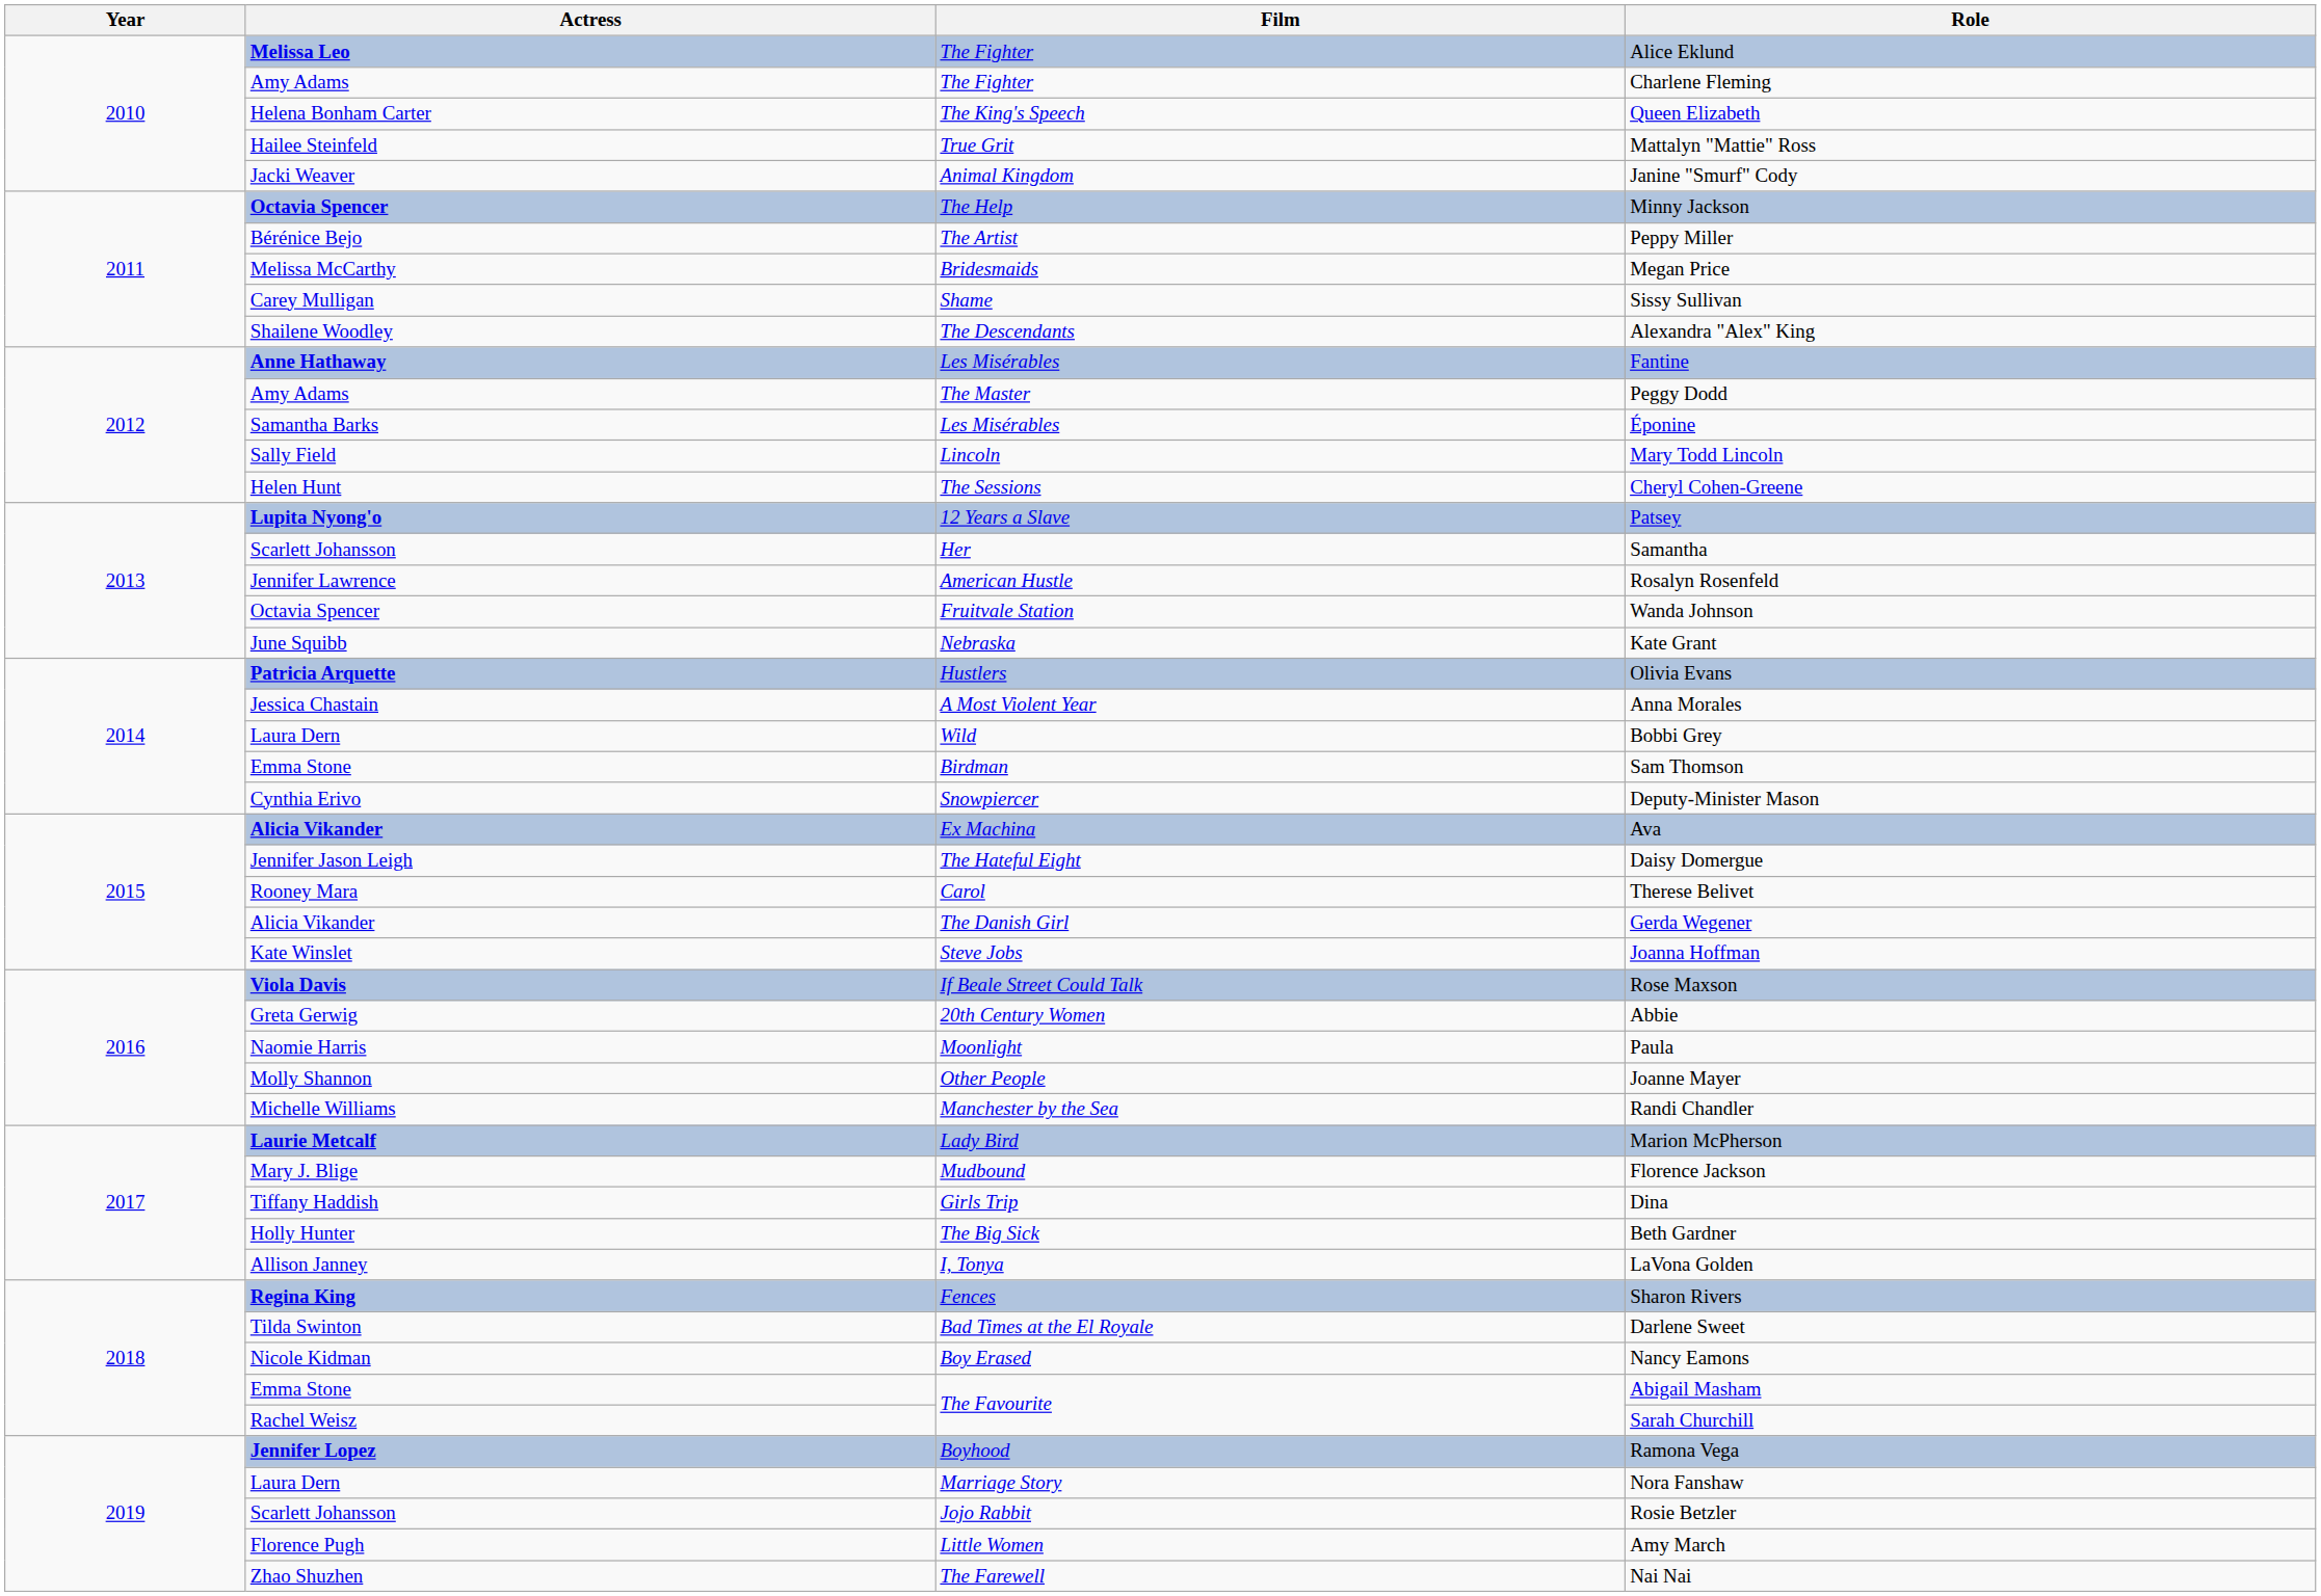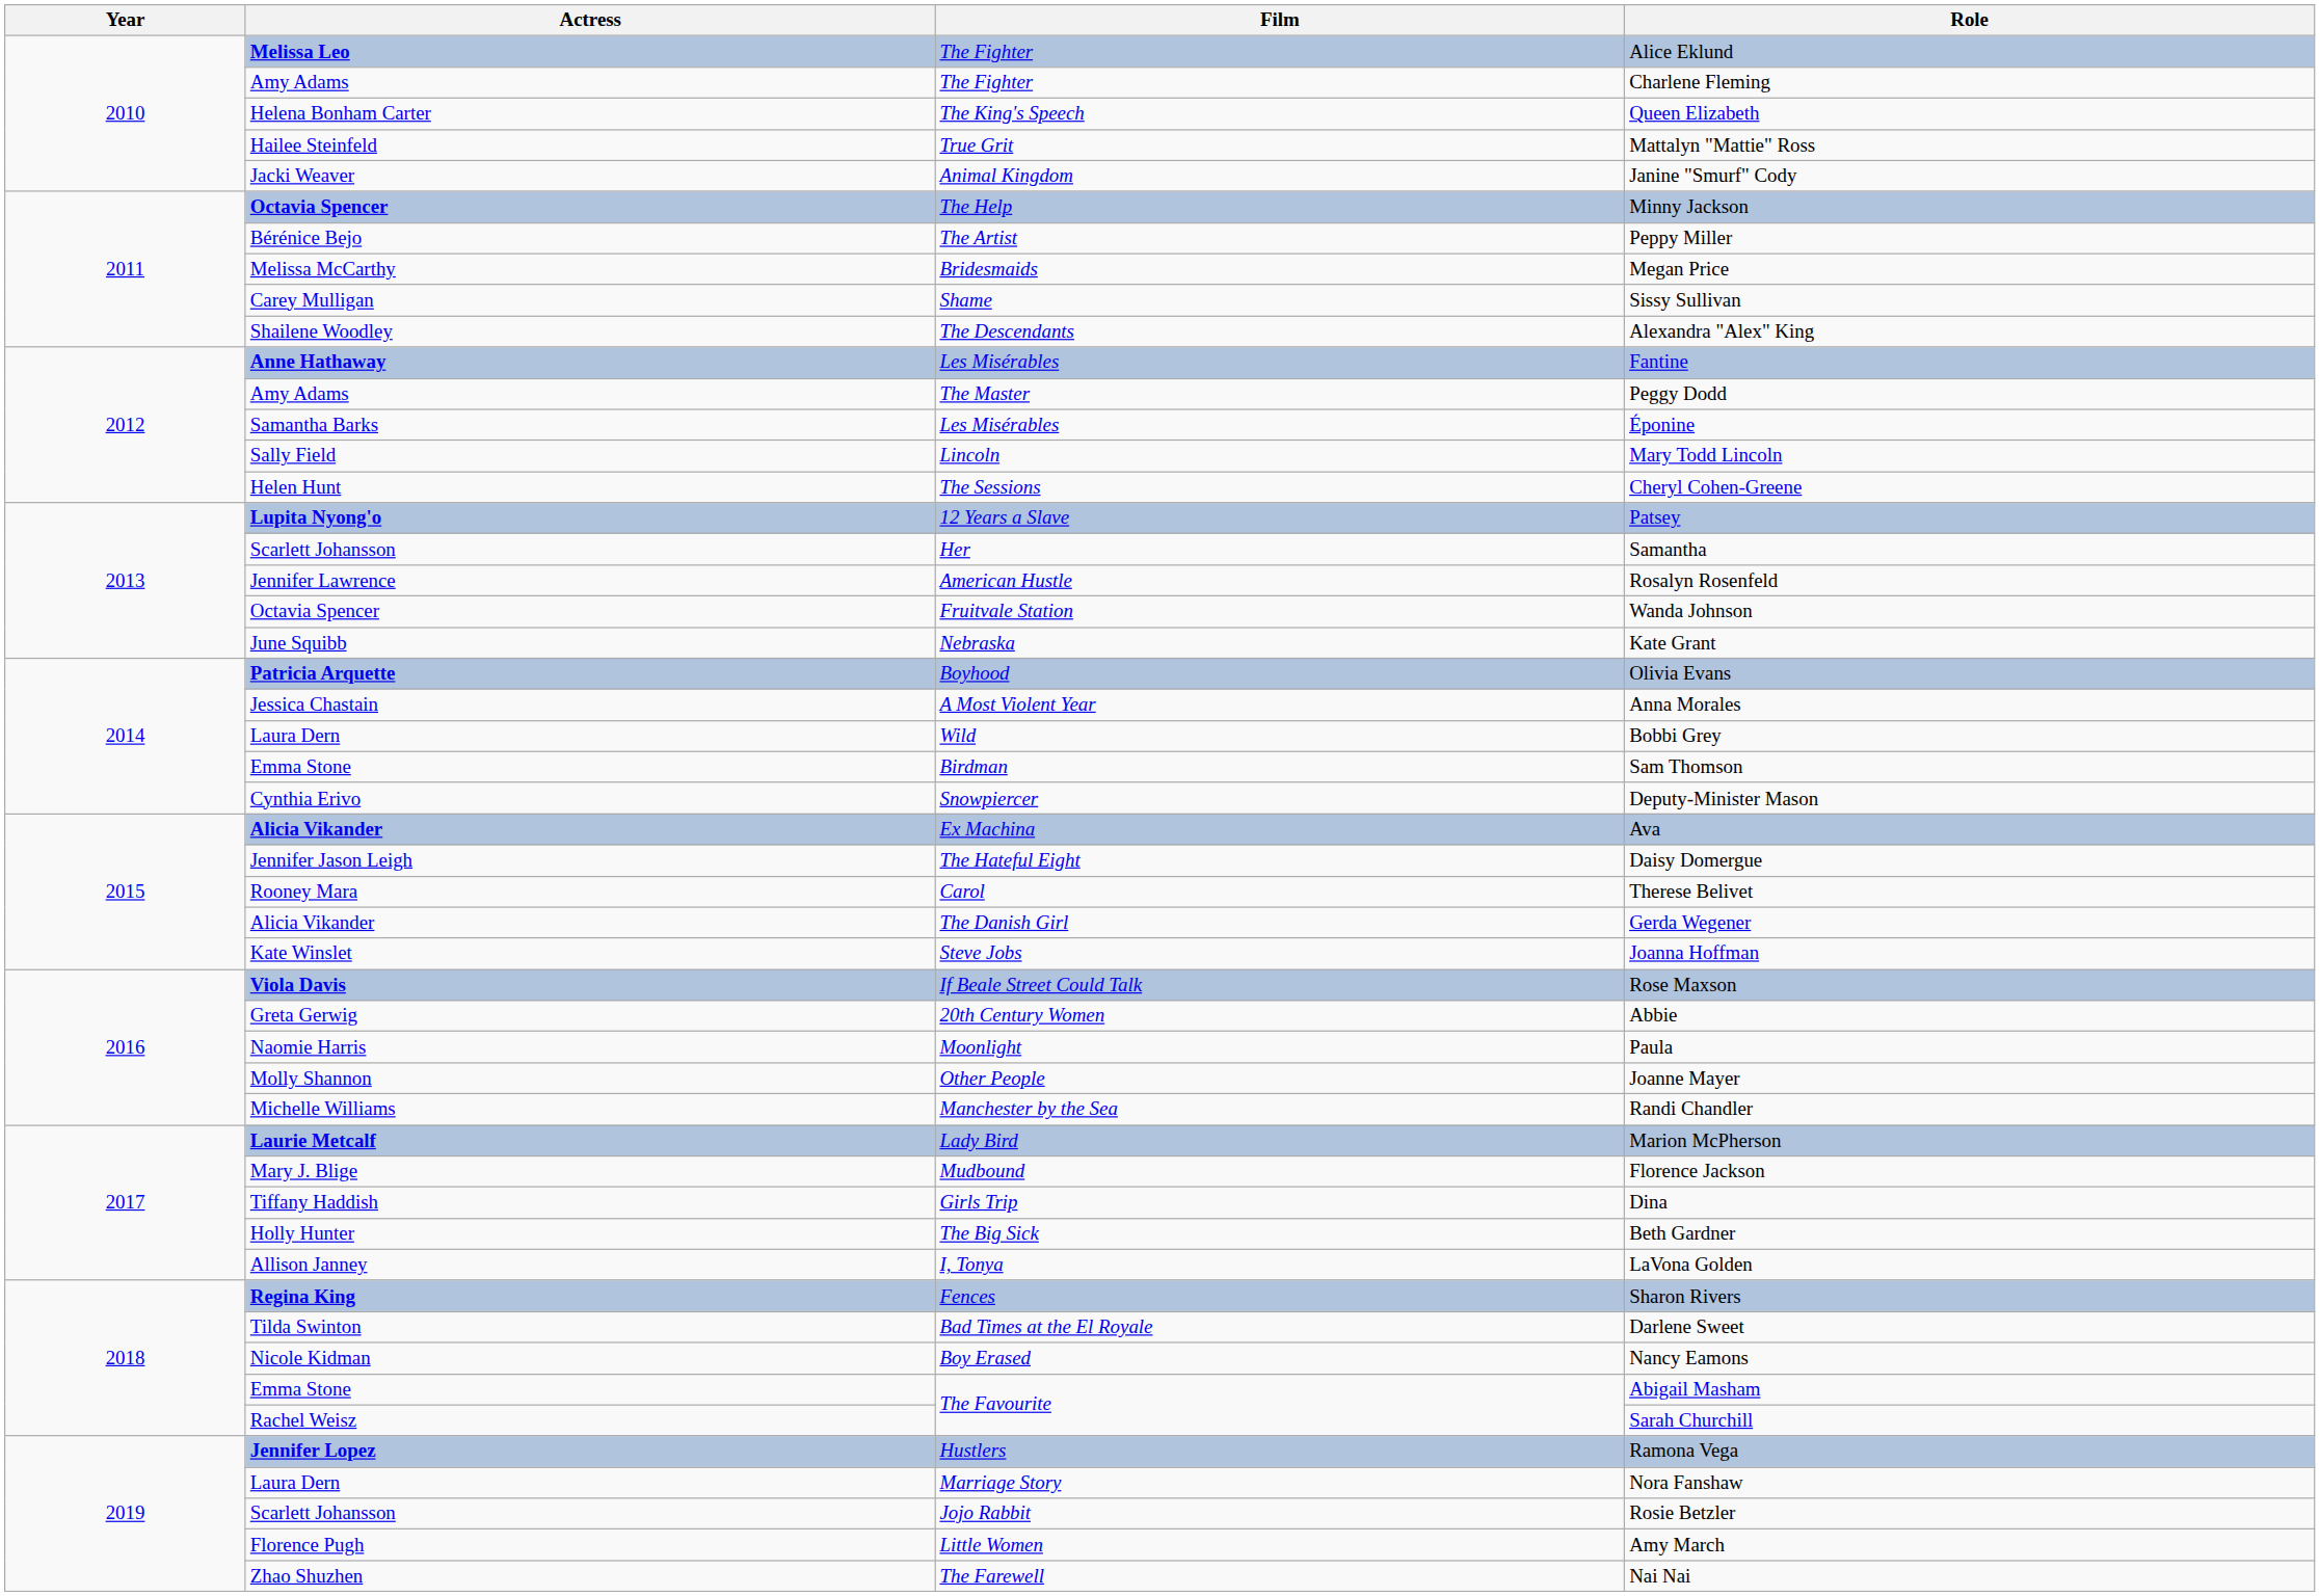 <table class="wikitable" width="95%" cellpadding="5">
 <tr>
 <th width="100"><strong>Year</strong></th>
 <th width="300"><strong>Actress</strong></th>
 <th width="300"><strong>Film</strong></th>
 <th width="300"><strong>Role</strong></th>
 </tr>
 <tr>
 <td rowspan="5" style="text-align:center;"><a href='#'>2010</a></td>
 <td style="background:#B0C4DE;"><strong><a href='#'>Melissa Leo</a></strong></td>
 <td style="background:#B0C4DE;"><em><a href='#'>The Fighter</a></em></td>
 <td style="background:#B0C4DE;">Alice Eklund</td>
 </tr>
 <tr>
 <td><a href='#'>Amy Adams</a></td>
 <td><em><a href='#'>The Fighter</a></em></td>
 <td>Charlene Fleming</td>
 </tr>
 <tr>
 <td><a href='#'>Helena Bonham Carter</a></td>
 <td><em><a href='#'>The King's Speech</a></em></td>
 <td><a href='#'>Queen Elizabeth</a></td>
 </tr>
 <tr>
 <td><a href='#'>Hailee Steinfeld</a></td>
 <td><em><a href='#'>True Grit</a></em></td>
 <td>Mattalyn "Mattie" Ross</td>
 </tr>
 <tr>
 <td><a href='#'>Jacki Weaver</a></td>
 <td><em><a href='#'>Animal Kingdom</a></em></td>
 <td>Janine "Smurf" Cody</td>
 </tr>
 <tr>
 <td rowspan="5" style="text-align:center;"><a href='#'>2011</a></td>
 <td style="background:#B0C4DE;"><strong><a href='#'>Octavia Spencer</a></strong></td>
 <td style="background:#B0C4DE;"><em><a href='#'>The Help</a></em></td>
 <td style="background:#B0C4DE;">Minny Jackson</td>
 </tr>
 <tr>
 <td><a href='#'>Bérénice Bejo</a></td>
 <td><em><a href='#'>The Artist</a></em></td>
 <td>Peppy Miller</td>
 </tr>
 <tr>
 <td><a href='#'>Melissa McCarthy</a></td>
 <td><em><a href='#'>Bridesmaids</a></em></td>
 <td>Megan Price</td>
 </tr>
 <tr>
 <td><a href='#'>Carey Mulligan</a></td>
 <td><em><a href='#'>Shame</a></em></td>
 <td>Sissy Sullivan</td>
 </tr>
 <tr>
 <td><a href='#'>Shailene Woodley</a></td>
 <td><em><a href='#'>The Descendants</a></em></td>
 <td>Alexandra "Alex" King</td>
 </tr>
 <tr>
 <td rowspan="5" style="text-align:center;"><a href='#'>2012</a></td>
 <td style="background:#B0C4DE;"><strong><a href='#'>Anne Hathaway</a></strong></td>
 <td style="background:#B0C4DE;"><em><a href='#'>Les Misérables</a></em></td>
 <td style="background:#B0C4DE;"><a href='#'>Fantine</a></td>
 </tr>
 <tr>
 <td><a href='#'>Amy Adams</a></td>
 <td><em><a href='#'>The Master</a></em></td>
 <td>Peggy Dodd</td>
 </tr>
 <tr>
 <td><a href='#'>Samantha Barks</a></td>
 <td><em><a href='#'>Les Misérables</a></em></td>
 <td><a href='#'>Éponine</a></td>
 </tr>
 <tr>
 <td><a href='#'>Sally Field</a></td>
 <td><em><a href='#'>Lincoln</a></em></td>
 <td><a href='#'>Mary Todd Lincoln</a></td>
 </tr>
 <tr>
 <td><a href='#'>Helen Hunt</a></td>
 <td><em><a href='#'>The Sessions</a></em></td>
 <td><a href='#'>Cheryl Cohen-Greene</a></td>
 </tr>
 <tr>
 <td rowspan="5" style="text-align:center;"><a href='#'>2013</a></td>
 <td style="background:#B0C4DE;"><strong><a href='#'>Lupita Nyong'o</a></strong></td>
 <td style="background:#B0C4DE;"><em><a href='#'>12 Years a Slave</a></em></td>
 <td style="background:#B0C4DE;"><a href='#'>Patsey</a></td>
 </tr>
 <tr>
 <td><a href='#'>Scarlett Johansson</a></td>
 <td><em><a href='#'>Her</a></em></td>
 <td>Samantha</td>
 </tr>
 <tr>
 <td><a href='#'>Jennifer Lawrence</a></td>
 <td><em><a href='#'>American Hustle</a></em></td>
 <td>Rosalyn Rosenfeld</td>
 </tr>
 <tr>
 <td><a href='#'>Octavia Spencer</a></td>
 <td><em><a href='#'>Fruitvale Station</a></em></td>
 <td>Wanda Johnson</td>
 </tr>
 <tr>
 <td><a href='#'>June Squibb</a></td>
 <td><em><a href='#'>Nebraska</a></em></td>
 <td>Kate Grant</td>
 </tr>
 <tr>
 <td rowspan="5" style="text-align:center;"><a href='#'>2014</a></td>
 <td style="background:#B0C4DE;"><strong><a href='#'>Patricia Arquette</a></strong></td>
-<td style="background:#B0C4DE;"><em><a href='#'>Hustlers</a></em></td>
+<td style="background:#B0C4DE;"><em><a href='#'>Boyhood</a></em></td>
 <td style="background:#B0C4DE;">Olivia Evans</td>
 </tr>
 <tr>
 <td><a href='#'>Jessica Chastain</a></td>
 <td><em><a href='#'>A Most Violent Year</a></em></td>
 <td>Anna Morales</td>
 </tr>
 <tr>
 <td><a href='#'>Laura Dern</a></td>
 <td><em><a href='#'>Wild</a></em></td>
 <td>Bobbi Grey</td>
 </tr>
 <tr>
 <td><a href='#'>Emma Stone</a></td>
 <td><em><a href='#'>Birdman</a></em></td>
 <td>Sam Thomson</td>
 </tr>
 <tr>
 <td><a href='#'>Cynthia Erivo</a></td>
 <td><em><a href='#'>Snowpiercer</a></em></td>
 <td>Deputy-Minister Mason</td>
 </tr>
 <tr>
 <td rowspan="5" style="text-align:center;"><a href='#'>2015</a></td>
 <td style="background:#B0C4DE;"><strong><a href='#'>Alicia Vikander</a></strong></td>
 <td style="background:#B0C4DE;"><em><a href='#'>Ex Machina</a></em></td>
 <td style="background:#B0C4DE;">Ava</td>
 </tr>
 <tr>
 <td><a href='#'>Jennifer Jason Leigh</a></td>
 <td><em><a href='#'>The Hateful Eight</a></em></td>
 <td>Daisy Domergue</td>
 </tr>
 <tr>
 <td><a href='#'>Rooney Mara</a></td>
 <td><em><a href='#'>Carol</a></em></td>
 <td>Therese Belivet</td>
 </tr>
 <tr>
 <td><a href='#'>Alicia Vikander</a></td>
 <td><em><a href='#'>The Danish Girl</a></em></td>
 <td><a href='#'>Gerda Wegener</a></td>
 </tr>
 <tr>
 <td><a href='#'>Kate Winslet</a></td>
 <td><em><a href='#'>Steve Jobs</a></em></td>
 <td><a href='#'>Joanna Hoffman</a></td>
 </tr>
 <tr>
 <td rowspan="5" style="text-align:center;"><a href='#'>2016</a></td>
 <td style="background:#B0C4DE;"><strong><a href='#'>Viola Davis</a></strong></td>
 <td style="background:#B0C4DE;"><em><a href='#'>If Beale Street Could Talk</a></em></td>
 <td style="background:#B0C4DE;">Rose Maxson</td>
 </tr>
 <tr>
 <td><a href='#'>Greta Gerwig</a></td>
 <td><em><a href='#'>20th Century Women</a></em></td>
 <td>Abbie</td>
 </tr>
 <tr>
 <td><a href='#'>Naomie Harris</a></td>
 <td><em><a href='#'>Moonlight</a></em></td>
 <td>Paula</td>
 </tr>
 <tr>
 <td><a href='#'>Molly Shannon</a></td>
 <td><em><a href='#'>Other People</a></em></td>
 <td>Joanne Mayer</td>
 </tr>
 <tr>
 <td><a href='#'>Michelle Williams</a></td>
 <td><em><a href='#'>Manchester by the Sea</a></em></td>
 <td>Randi Chandler</td>
 </tr>
 <tr>
 <td rowspan="5" style="text-align:center;"><a href='#'>2017</a></td>
 <td style="background:#B0C4DE;"><strong><a href='#'>Laurie Metcalf</a></strong></td>
 <td style="background:#B0C4DE;"><em><a href='#'>Lady Bird</a></em></td>
 <td style="background:#B0C4DE;">Marion McPherson</td>
 </tr>
 <tr>
 <td><a href='#'>Mary J. Blige</a></td>
 <td><em><a href='#'>Mudbound</a></em></td>
 <td>Florence Jackson</td>
 </tr>
 <tr>
 <td><a href='#'>Tiffany Haddish</a></td>
 <td><em><a href='#'>Girls Trip</a></em></td>
 <td>Dina</td>
 </tr>
 <tr>
 <td><a href='#'>Holly Hunter</a></td>
 <td><em><a href='#'>The Big Sick</a></em></td>
 <td>Beth Gardner</td>
 </tr>
 <tr>
 <td><a href='#'>Allison Janney</a></td>
 <td><em><a href='#'>I, Tonya</a></em></td>
 <td>LaVona Golden</td>
 </tr>
 <tr>
 <td rowspan="5" style="text-align:center;"><a href='#'>2018</a></td>
 <td style="background:#B0C4DE;"><strong><a href='#'>Regina King</a></strong></td>
 <td style="background:#B0C4DE;"><em><a href='#'>Fences</a></em></td>
 <td style="background:#B0C4DE;">Sharon Rivers</td>
 </tr>
 <tr>
 <td><a href='#'>Tilda Swinton</a></td>
 <td><em><a href='#'>Bad Times at the El Royale</a></em></td>
 <td>Darlene Sweet</td>
 </tr>
 <tr>
 <td><a href='#'>Nicole Kidman</a></td>
 <td><em><a href='#'>Boy Erased</a></em></td>
 <td>Nancy Eamons</td>
 </tr>
 <tr>
 <td><a href='#'>Emma Stone</a></td>
 <td rowspan=2><em><a href='#'>The Favourite</a></em></td>
 <td><a href='#'>Abigail Masham</a></td>
 </tr>
 <tr>
 <td><a href='#'>Rachel Weisz</a></td>
 <td><a href='#'>Sarah Churchill</a></td>
 </tr>
 <tr>
 <td rowspan="6" style="text-align:center;"><a href='#'>2019</a></td>
 <td style="background:#B0C4DE;"><strong><a href='#'>Jennifer Lopez</a></strong></td>
-<td style="background:#B0C4DE;"><em><a href='#'>Boyhood</a></em></td>
+<td style="background:#B0C4DE;"><em><a href='#'>Hustlers</a></em></td>
 <td style="background:#B0C4DE;">Ramona Vega</td>
 </tr>
 <tr>
 <td><a href='#'>Laura Dern</a></td>
 <td><em><a href='#'>Marriage Story</a></em></td>
 <td>Nora Fanshaw</td>
 </tr>
 <tr>
 <td><a href='#'>Scarlett Johansson</a></td>
 <td><em><a href='#'>Jojo Rabbit</a></em></td>
 <td>Rosie Betzler</td>
 </tr>
 <tr>
 <td><a href='#'>Florence Pugh</a></td>
 <td><em><a href='#'>Little Women</a></em></td>
 <td>Amy March</td>
 </tr>
 <tr>
 <td><a href='#'>Zhao Shuzhen</a></td>
 <td><em><a href='#'>The Farewell</a></em></td>
 <td>Nai Nai</td>
 </tr>
 </table>
